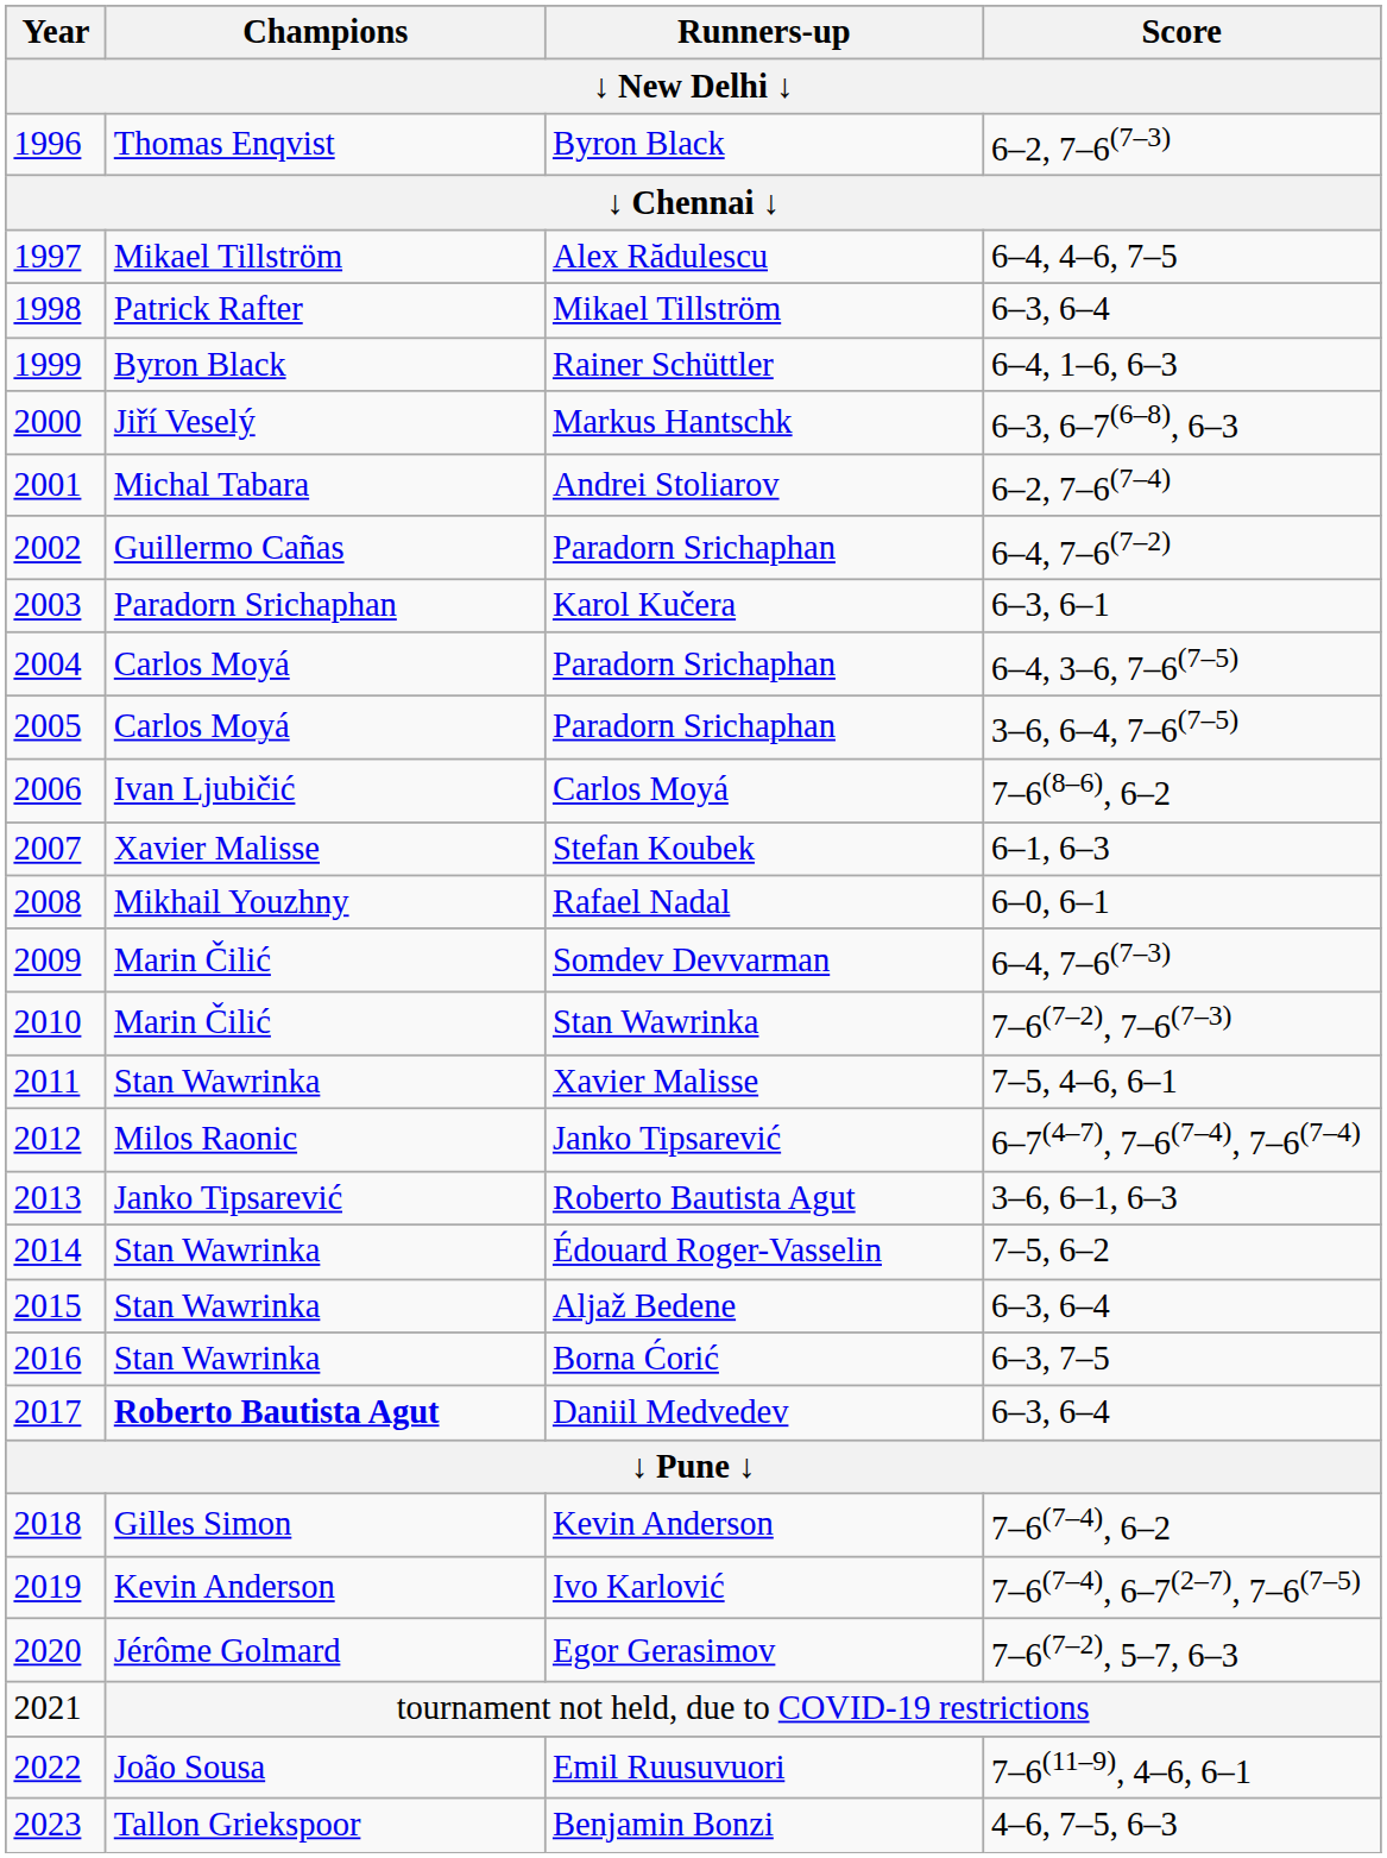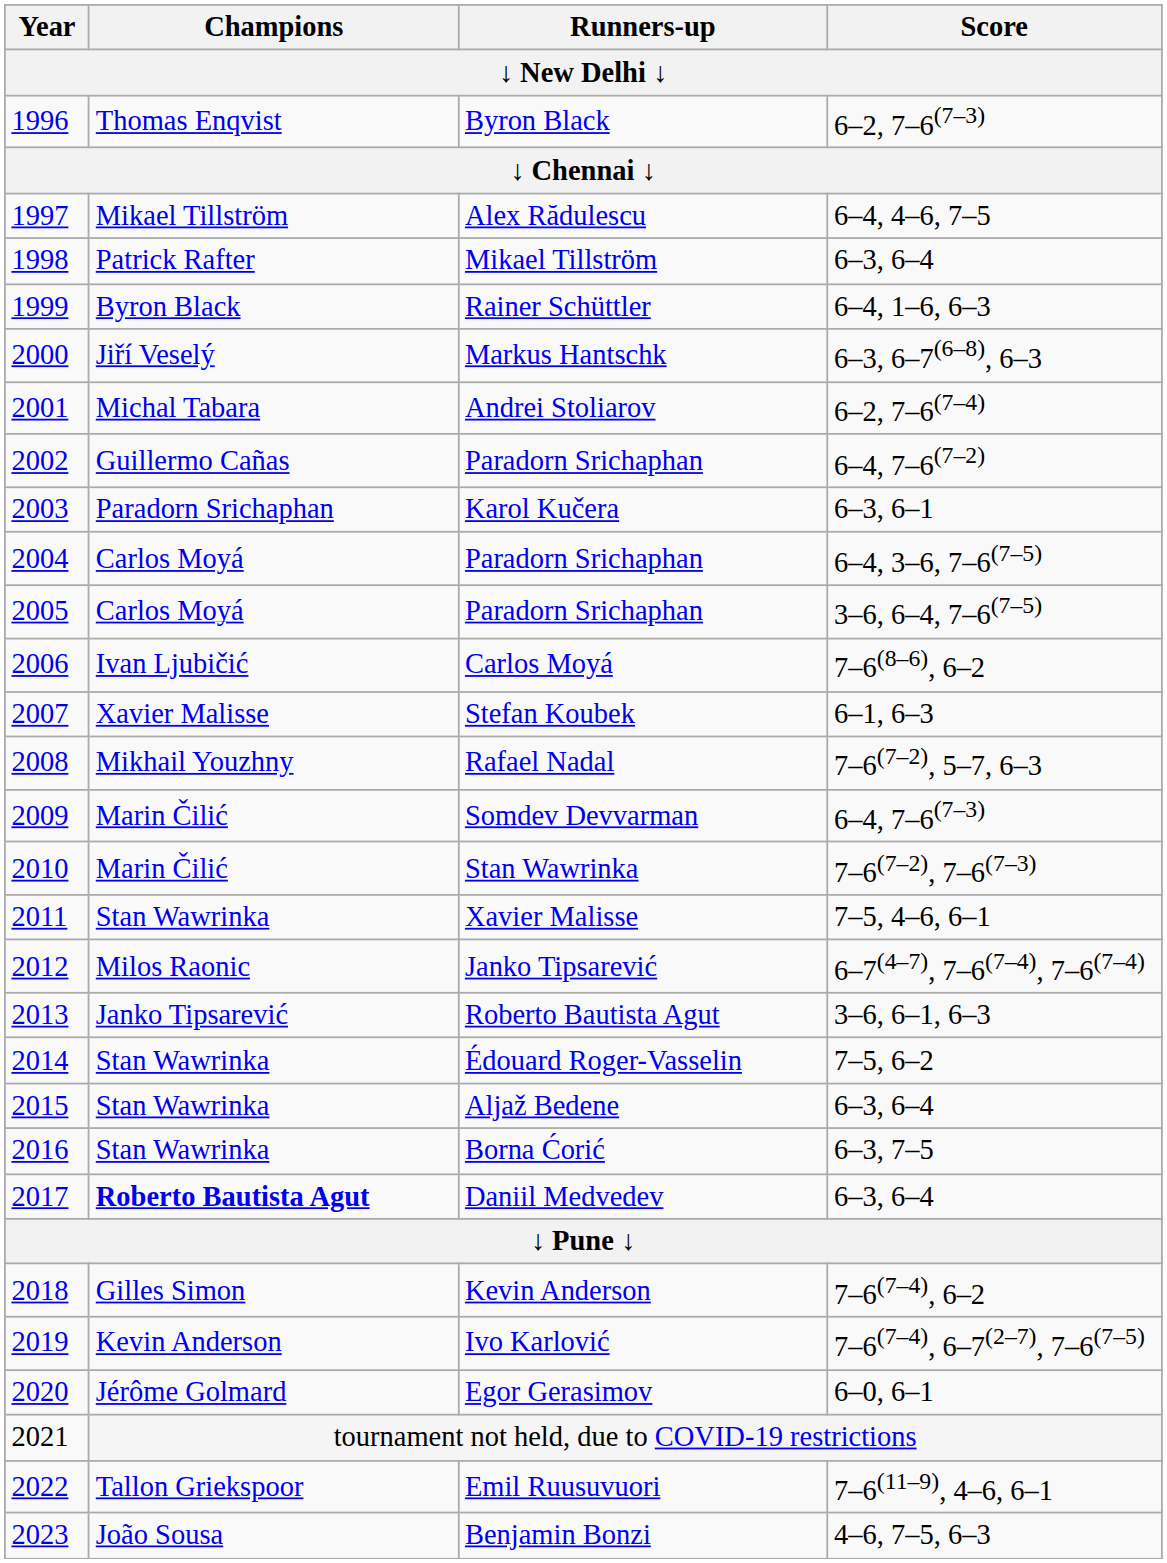 <table class="wikitable">
 <tr>
 <th style="width:40px">Year</th>
 <th style="width:200px">Champions</th>
 <th style="width:200px">Runners-up</th>
 <th style="width:180px" class="unsortable">Score</th>
 </tr>
 <tr>
 <th colspan="4">↓ New Delhi ↓</th>
 </tr>
 <tr>
 <td><a href='#'>1996</a></td>
 <td> <a href='#'>Thomas Enqvist</a></td>
 <td> <a href='#'>Byron Black</a></td>
 <td>6–2, 7–6<sup>(7–3)</sup></td>
 </tr>
 <tr>
 <th colspan="4">↓ Chennai ↓</th>
 </tr>
 <tr>
 <td><a href='#'>1997</a></td>
 <td> <a href='#'>Mikael Tillström</a></td>
 <td> <a href='#'>Alex Rădulescu</a></td>
 <td>6–4, 4–6, 7–5</td>
 </tr>
 <tr>
 <td><a href='#'>1998</a></td>
 <td> <a href='#'>Patrick Rafter</a></td>
 <td> <a href='#'>Mikael Tillström</a></td>
 <td>6–3, 6–4</td>
 </tr>
 <tr>
 <td><a href='#'>1999</a></td>
 <td> <a href='#'>Byron Black</a></td>
 <td> <a href='#'>Rainer Schüttler</a></td>
 <td>6–4, 1–6, 6–3</td>
 </tr>
 <tr>
 <td><a href='#'>2000</a></td>
 <td> <a href='#'>Jiří Veselý</a></td>
 <td> <a href='#'>Markus Hantschk</a></td>
 <td>6–3, 6–7<sup>(6–8)</sup>, 6–3</td>
 </tr>
 <tr>
 <td><a href='#'>2001</a></td>
 <td> <a href='#'>Michal Tabara</a></td>
 <td> <a href='#'>Andrei Stoliarov</a></td>
 <td>6–2, 7–6<sup>(7–4)</sup></td>
 </tr>
 <tr>
 <td><a href='#'>2002</a></td>
 <td> <a href='#'>Guillermo Cañas</a></td>
 <td> <a href='#'>Paradorn Srichaphan</a></td>
 <td>6–4, 7–6<sup>(7–2)</sup></td>
 </tr>
 <tr>
 <td><a href='#'>2003</a></td>
 <td> <a href='#'>Paradorn Srichaphan</a></td>
 <td> <a href='#'>Karol Kučera</a></td>
 <td>6–3, 6–1</td>
 </tr>
 <tr>
 <td><a href='#'>2004</a></td>
 <td> <a href='#'>Carlos Moyá</a></td>
 <td> <a href='#'>Paradorn Srichaphan</a></td>
 <td>6–4, 3–6, 7–6<sup>(7–5)</sup></td>
 </tr>
 <tr>
 <td><a href='#'>2005</a></td>
 <td> <a href='#'>Carlos Moyá</a> </td>
 <td> <a href='#'>Paradorn Srichaphan</a></td>
 <td>3–6, 6–4, 7–6<sup>(7–5)</sup></td>
 </tr>
 <tr>
 <td><a href='#'>2006</a></td>
 <td> <a href='#'>Ivan Ljubičić</a></td>
 <td> <a href='#'>Carlos Moyá</a></td>
 <td>7–6<sup>(8–6)</sup>, 6–2</td>
 </tr>
 <tr>
 <td><a href='#'>2007</a></td>
 <td> <a href='#'>Xavier Malisse</a></td>
 <td> <a href='#'>Stefan Koubek</a></td>
 <td>6–1, 6–3</td>
 </tr>
 <tr>
 <td><a href='#'>2008</a></td>
 <td> <a href='#'>Mikhail Youzhny</a></td>
 <td> <a href='#'>Rafael Nadal</a></td>
-<td>6–0, 6–1</td>
+<td>7–6<sup>(7–2)</sup>, 5–7, 6–3</td>
 </tr>
 <tr>
 <td><a href='#'>2009</a></td>
 <td> <a href='#'>Marin Čilić</a></td>
 <td> <a href='#'>Somdev Devvarman</a></td>
 <td>6–4, 7–6<sup>(7–3)</sup></td>
 </tr>
 <tr>
 <td><a href='#'>2010</a></td>
 <td> <a href='#'>Marin Čilić</a> </td>
 <td> <a href='#'>Stan Wawrinka</a></td>
 <td>7–6<sup>(7–2)</sup>, 7–6<sup>(7–3)</sup></td>
 </tr>
 <tr>
 <td><a href='#'>2011</a></td>
 <td> <a href='#'>Stan Wawrinka</a></td>
 <td> <a href='#'>Xavier Malisse</a></td>
 <td>7–5, 4–6, 6–1</td>
 </tr>
 <tr>
 <td><a href='#'>2012</a></td>
 <td> <a href='#'>Milos Raonic</a></td>
 <td> <a href='#'>Janko Tipsarević</a></td>
 <td>6–7<sup>(4–7)</sup>, 7–6<sup>(7–4)</sup>, 7–6<sup>(7–4)</sup></td>
 </tr>
 <tr>
 <td><a href='#'>2013</a></td>
 <td> <a href='#'>Janko Tipsarević</a></td>
 <td> <a href='#'>Roberto Bautista Agut</a></td>
 <td>3–6, 6–1, 6–3</td>
 </tr>
 <tr>
 <td><a href='#'>2014</a></td>
 <td> <a href='#'>Stan Wawrinka</a> </td>
 <td> <a href='#'>Édouard Roger-Vasselin</a></td>
 <td>7–5, 6–2</td>
 </tr>
 <tr>
 <td><a href='#'>2015</a></td>
 <td> <a href='#'>Stan Wawrinka</a> </td>
 <td> <a href='#'>Aljaž Bedene</a></td>
 <td>6–3, 6–4</td>
 </tr>
 <tr>
 <td><a href='#'>2016</a></td>
 <td> <a href='#'>Stan Wawrinka</a> </td>
 <td> <a href='#'>Borna Ćorić</a></td>
 <td>6–3, 7–5</td>
 </tr>
 <tr>
 <td><a href='#'>2017</a></td>
 <td><strong> <a href='#'>Roberto Bautista Agut</a></strong></td>
 <td> <a href='#'>Daniil Medvedev</a></td>
 <td>6–3, 6–4</td>
 </tr>
 <tr>
 <th colspan=4>↓ Pune ↓</th>
 </tr>
 <tr>
 <td><a href='#'>2018</a></td>
 <td> <a href='#'>Gilles Simon</a></td>
 <td> <a href='#'>Kevin Anderson</a></td>
 <td>7–6<sup>(7–4)</sup>, 6–2</td>
 </tr>
 <tr>
 <td><a href='#'>2019</a></td>
 <td> <a href='#'>Kevin Anderson</a></td>
 <td> <a href='#'>Ivo Karlović</a></td>
 <td>7–6<sup>(7–4)</sup>, 6–7<sup>(2–7)</sup>, 7–6<sup>(7–5)</sup></td>
 </tr>
 <tr>
 <td><a href='#'>2020</a></td>
 <td> <a href='#'>Jérôme Golmard</a></td>
 <td> <a href='#'>Egor Gerasimov</a></td>
-<td>7–6<sup>(7–2)</sup>, 5–7, 6–3</td>
+<td>6–0, 6–1</td>
 </tr>
 <tr>
 <td>2021</td>
 <td align="center" bgcolor="#f5f5f5" colspan="3">tournament not held, due to <a href='#'>COVID-19 restrictions</a></td>
 </tr>
 <tr>
 <td><a href='#'>2022</a></td>
-<td> <a href='#'>João Sousa</a></td>
+<td> <a href='#'>Tallon Griekspoor</a></td>
 <td> <a href='#'>Emil Ruusuvuori</a></td>
 <td>7–6<sup>(11–9)</sup>, 4–6, 6–1</td>
 </tr>
 <tr>
 <td><a href='#'>2023</a></td>
-<td> <a href='#'>Tallon Griekspoor</a></td>
+<td> <a href='#'>João Sousa</a></td>
 <td> <a href='#'>Benjamin Bonzi</a></td>
 <td>4–6, 7–5, 6–3</td>
 </tr>
 </table>
